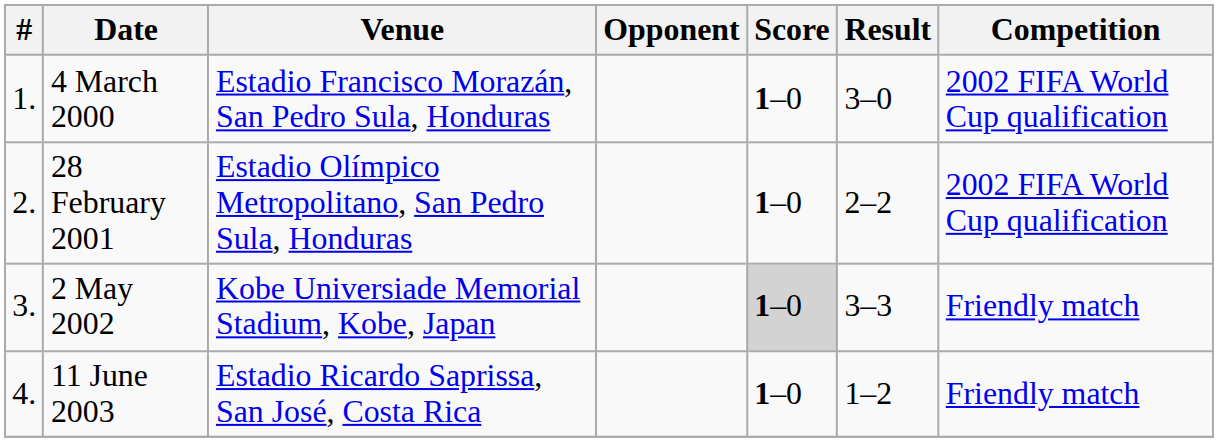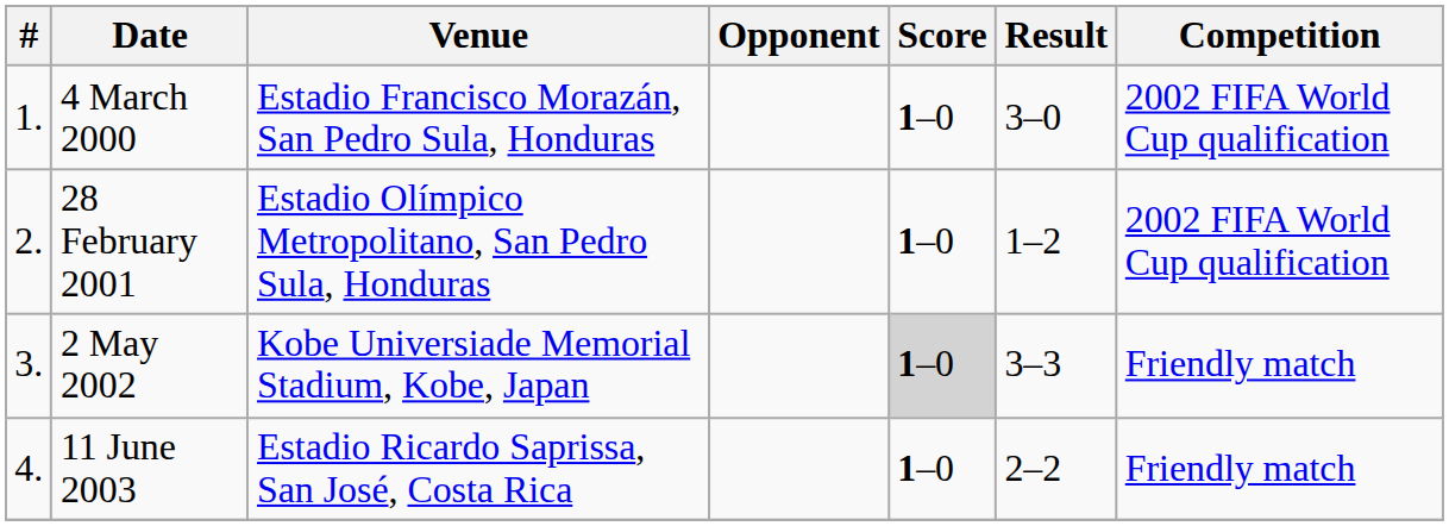 <table class="wikitable">
 <tr>
 <th>#</th>
 <th>Date</th>
 <th>Venue</th>
 <th>Opponent</th>
 <th>Score</th>
 <th>Result</th>
 <th>Competition</th>
 </tr>
 <tr>
 <td>1.</td>
 <td>4 March 2000</td>
 <td><a href='#'>Estadio Francisco Morazán</a>, <a href='#'>San Pedro Sula</a>, <a href='#'>Honduras</a></td>
 <td></td>
 <td><strong>1</strong>–0</td>
 <td>3–0</td>
 <td><a href='#'>2002 FIFA World Cup qualification</a></td>
 </tr>
 <tr>
 <td>2.</td>
 <td>28 February 2001</td>
 <td><a href='#'>Estadio Olímpico Metropolitano</a>, <a href='#'>San Pedro Sula</a>, <a href='#'>Honduras</a></td>
 <td></td>
 <td><strong>1</strong>–0</td>
-<td>2–2</td>
+<td>1–2</td>
 <td><a href='#'>2002 FIFA World Cup qualification</a></td>
 </tr>
 <tr>
 <td>3.</td>
 <td>2 May 2002</td>
 <td><a href='#'>Kobe Universiade Memorial Stadium</a>, <a href='#'>Kobe</a>, <a href='#'>Japan</a></td>
 <td></td>
 <td style="background: lightgrey;"><strong>1</strong>–0</td>
 <td>3–3</td>
 <td><a href='#'>Friendly match</a></td>
 </tr>
 <tr>
 <td>4.</td>
 <td>11 June 2003</td>
 <td><a href='#'>Estadio Ricardo Saprissa</a>, <a href='#'>San José</a>, <a href='#'>Costa Rica</a></td>
 <td></td>
 <td><strong>1</strong>–0</td>
-<td>1–2</td>
+<td>2–2</td>
 <td><a href='#'>Friendly match</a></td>
 </tr>
 <tr>
 </tr>
 </table>
